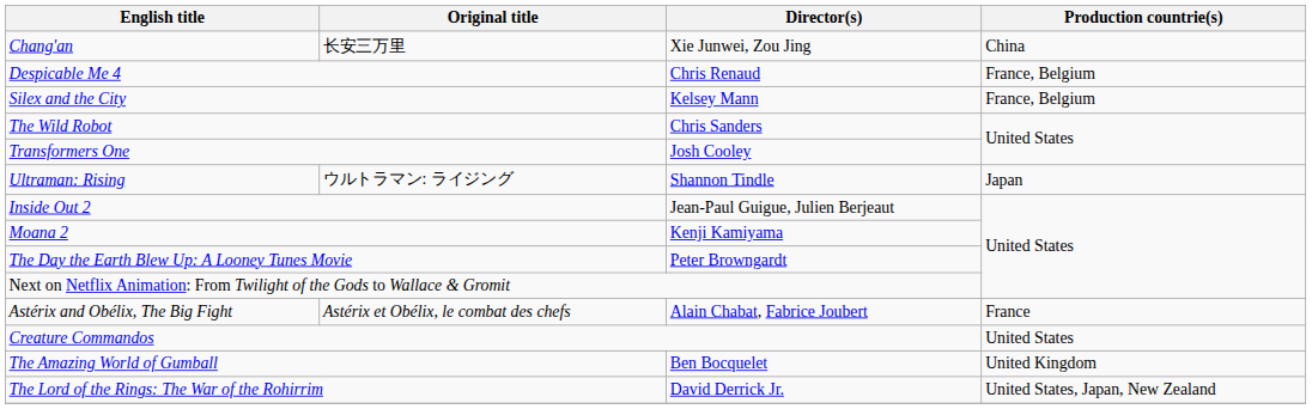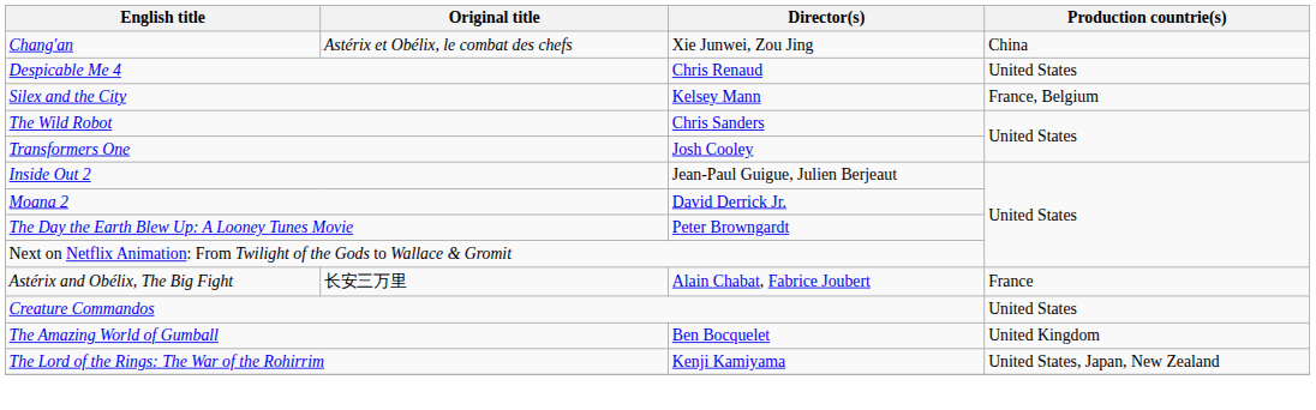 <table class="sortable wikitable" style="width:100%; margin-bottom:4px" cellpadding="5">
 <tr>
 <th scope="col">English title</th>
 <th scope="col">Original title</th>
 <th scope="col">Director(s)</th>
 <th scope="col">Production countrie(s)</th>
 </tr>
 <tr>
 <td><em><a href='#'>Chang'an</a></em></td>
-<td>长安三万里</td>
+<td><em>Astérix et Obélix, le combat des chefs</em></td>
 <td>Xie Junwei, Zou Jing</td>
 <td>China</td>
 </tr>
 <tr>
 <td colspan="2"><em><a href='#'>Despicable Me 4</a></em></td>
 <td><a href='#'>Chris Renaud</a></td>
-<td>France, Belgium</td>
+<td>United States</td>
 </tr>
 <tr>
 <td colspan="2"><em><a href='#'>Silex and the City</a></em></td>
 <td><a href='#'>Kelsey Mann</a></td>
 <td>France, Belgium</td>
 </tr>
 <tr>
 <td colspan="2"><em><a href='#'>The Wild Robot</a></em></td>
 <td><a href='#'>Chris Sanders</a></td>
 <td rowspan="2">United States</td>
 </tr>
 <tr>
 <td colspan="2"><em><a href='#'>Transformers One</a></em></td>
 <td><a href='#'>Josh Cooley</a></td>
 </tr>
 <tr>
-<td><em><a href='#'>Ultraman: Rising</a></em></td>
-<td>ウルトラマン: ライジング</td>
-<td><a href='#'>Shannon Tindle</a></td>
-<td>Japan</td>
-</tr>
-<tr>
 <td colspan="2"><em><a href='#'>Inside Out 2</a></em></td>
 <td>Jean-Paul Guigue, Julien Berjeaut</td>
 <td rowspan="4">United States</td>
 </tr>
 <tr>
 <td colspan="2"><em><a href='#'>Moana 2</a></em></td>
-<td><a href='#'>Kenji Kamiyama</a></td>
+<td><a href='#'>David Derrick Jr.</a></td>
 </tr>
 <tr>
 <td colspan="2"><em><a href='#'>The Day the Earth Blew Up: A Looney Tunes Movie</a></em></td>
 <td><a href='#'>Peter Browngardt</a></td>
 </tr>
 <tr>
 <td colspan="3">Next on <a href='#'>Netflix Animation</a>: From <em>Twilight of the Gods</em> to <em>Wallace & Gromit</em></td>
 </tr>
 <tr>
 <td><em>Astérix and Obélix, The Big Fight</em></td>
-<td><em>Astérix et Obélix, le combat des chefs</em></td>
+<td>长安三万里</td>
 <td><a href='#'>Alain Chabat</a>, <a href='#'>Fabrice Joubert</a></td>
 <td>France</td>
 </tr>
 <tr>
 <td colspan="3"><em><a href='#'>Creature Commandos</a></em></td>
 <td>United States</td>
 </tr>
 <tr>
 <td colspan="2"><em><a href='#'>The Amazing World of Gumball</a></em></td>
 <td><a href='#'>Ben Bocquelet</a></td>
 <td>United Kingdom</td>
 </tr>
 <tr>
 <td colspan="2"><em><a href='#'>The Lord of the Rings: The War of the Rohirrim</a></em></td>
-<td><a href='#'>David Derrick Jr.</a></td>
+<td><a href='#'>Kenji Kamiyama</a></td>
 <td>United States, Japan, New Zealand</td>
 </tr>
 <tr>
 </tr>
 </table>
